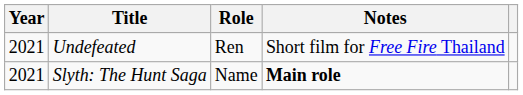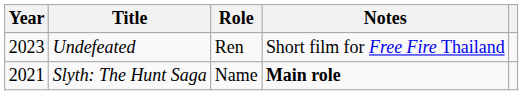 <table class="wikitable sortable">
 <tr>
 <th>Year</th>
 <th>Title</th>
 <th>Role</th>
 <th class="unsortable">Notes</th>
 <th class="unsortable"></th>
 </tr>
 <tr>
-<td>2021</td>
+<td>2023</td>
 <td><em>Undefeated</em></td>
 <td>Ren</td>
 <td>Short film for <a href='#'><em>Free Fire</em> Thailand</a></td>
 <td style="text-align:center;"></td>
 </tr>
 <tr>
 <td>2021</td>
 <td><em>Slyth: The Hunt Saga</em></td>
 <td>Name</td>
 <td><strong>Main role</strong></td>
 <td style="text-align:center;"></td>
 </tr>
 </table>
